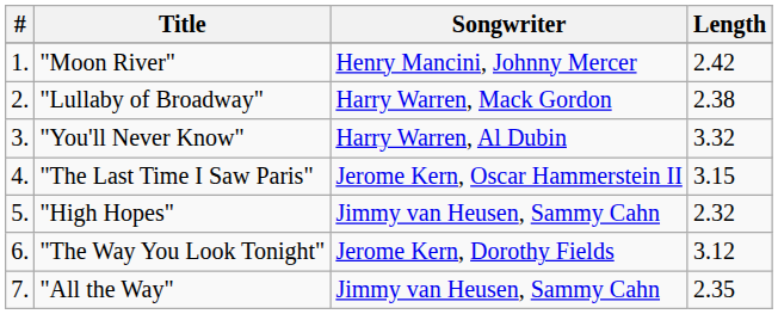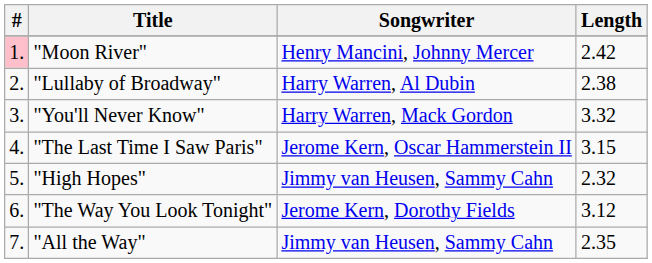 <table class="wikitable">
 <tr>
 <th>#</th>
 <th>Title</th>
 <th>Songwriter</th>
 <th>Length</th>
 </tr>
 <tr bgcolor="#ebf5ff">
 </tr>
 <tr>
-<td>1.</td>
+<td style="background: pink;">1.</td>
 <td>"Moon River"</td>
 <td><a href='#'>Henry Mancini</a>, <a href='#'>Johnny Mercer</a></td>
 <td>2.42</td>
 </tr>
 <tr>
 <td>2.</td>
 <td>"Lullaby of Broadway"</td>
-<td><a href='#'>Harry Warren</a>, <a href='#'>Mack Gordon</a></td>
+<td><a href='#'>Harry Warren</a>, <a href='#'>Al Dubin</a></td>
 <td>2.38</td>
 </tr>
 <tr>
 <td>3.</td>
 <td>"You'll Never Know"</td>
-<td><a href='#'>Harry Warren</a>, <a href='#'>Al Dubin</a></td>
+<td><a href='#'>Harry Warren</a>, <a href='#'>Mack Gordon</a></td>
 <td>3.32</td>
 </tr>
 <tr>
 <td>4.</td>
 <td>"The Last Time I Saw Paris"</td>
 <td><a href='#'>Jerome Kern</a>, <a href='#'>Oscar Hammerstein II</a></td>
 <td>3.15</td>
 </tr>
 <tr>
 <td>5.</td>
 <td>"High Hopes"</td>
 <td><a href='#'>Jimmy van Heusen</a>, <a href='#'>Sammy Cahn</a></td>
 <td>2.32</td>
 </tr>
 <tr>
 <td>6.</td>
 <td>"The Way You Look Tonight"</td>
 <td><a href='#'>Jerome Kern</a>, <a href='#'>Dorothy Fields</a></td>
 <td>3.12</td>
 </tr>
 <tr>
 <td>7.</td>
 <td>"All the Way"</td>
 <td><a href='#'>Jimmy van Heusen</a>, <a href='#'>Sammy Cahn</a></td>
 <td>2.35</td>
 </tr>
 </table>
